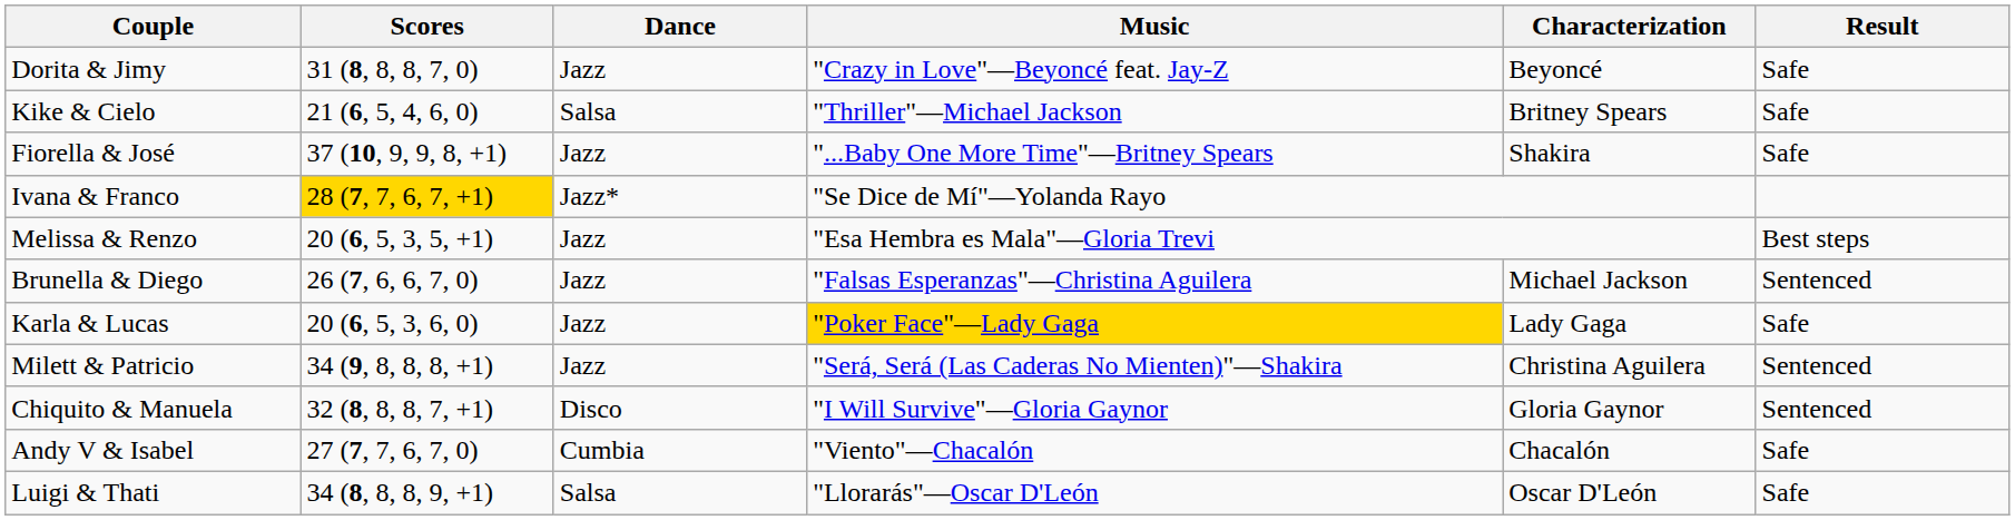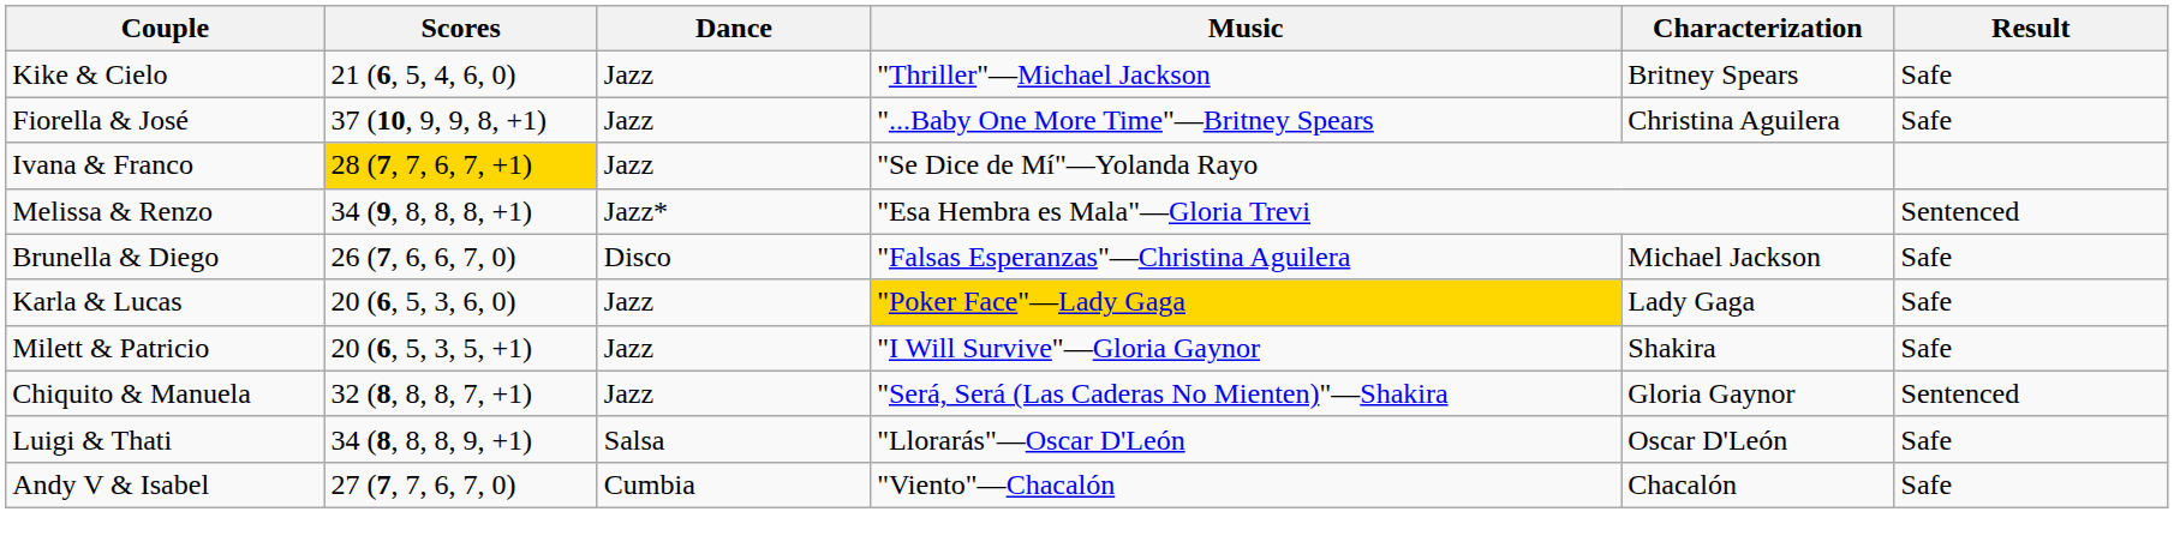 <table class="wikitable sortable" style="width:95%; white-space:nowrap">
 <tr>
 <th style="width:14%;">Couple</th>
 <th style="width:12%;">Scores</th>
 <th style="width:12%;">Dance</th>
 <th style="width:33%;">Music</th>
 <th style="width:12%;">Characterization</th>
 <th style="width:12%;">Result</th>
 </tr>
 <tr>
-<td>Dorita & Jimy</td>
-<td>31 (<strong>8</strong>, 8, 8, 7, 0)</td>
-<td>Jazz</td>
-<td>"<a href='#'>Crazy in Love</a>"—<a href='#'>Beyoncé</a> feat. <a href='#'>Jay-Z</a></td>
-<td>Beyoncé</td>
-<td>Safe</td>
-</tr>
-<tr>
 <td>Kike & Cielo</td>
 <td>21 (<strong>6</strong>, 5, 4, 6, 0)</td>
-<td>Salsa</td>
+<td>Jazz</td>
 <td>"<a href='#'>Thriller</a>"—<a href='#'>Michael Jackson</a></td>
 <td>Britney Spears</td>
 <td>Safe</td>
 </tr>
 <tr>
 <td>Fiorella & José</td>
 <td>37 (<strong>10</strong>, 9, 9, 8, +1)</td>
 <td>Jazz</td>
 <td>"<a href='#'>...Baby One More Time</a>"—<a href='#'>Britney Spears</a></td>
-<td>Shakira</td>
+<td>Christina Aguilera</td>
 <td>Safe</td>
 </tr>
 <tr>
 <td>Ivana & Franco</td>
 <td style="background: gold;">28 (<strong>7</strong>, 7, 6, 7, +1)</td>
-<td>Jazz*</td>
+<td>Jazz</td>
 <td colspan=2>"Se Dice de Mí"—Yolanda Rayo</td>
 <td></td>
 </tr>
 <tr>
 <td>Melissa & Renzo</td>
-<td>20 (<strong>6</strong>, 5, 3, 5, +1)</td>
-<td>Jazz</td>
+<td>34 (<strong>9</strong>, 8, 8, 8, +1)</td>
+<td>Jazz*</td>
 <td colspan=2>"Esa Hembra es Mala"—<a href='#'>Gloria Trevi</a></td>
-<td>Best steps</td>
+<td>Sentenced</td>
 </tr>
 <tr>
 <td>Brunella & Diego</td>
 <td>26 (<strong>7</strong>, 6, 6, 7, 0)</td>
-<td>Jazz</td>
+<td>Disco</td>
 <td>"<a href='#'>Falsas Esperanzas</a>"—<a href='#'>Christina Aguilera</a></td>
 <td>Michael Jackson</td>
-<td>Sentenced</td>
+<td>Safe</td>
 </tr>
 <tr>
 <td>Karla & Lucas</td>
 <td>20 (<strong>6</strong>, 5, 3, 6, 0)</td>
 <td>Jazz</td>
 <td style="background: gold;">"<a href='#'>Poker Face</a>"—<a href='#'>Lady Gaga</a></td>
 <td>Lady Gaga</td>
 <td>Safe</td>
 </tr>
 <tr>
 <td>Milett & Patricio</td>
-<td>34 (<strong>9</strong>, 8, 8, 8, +1)</td>
+<td>20 (<strong>6</strong>, 5, 3, 5, +1)</td>
 <td>Jazz</td>
-<td>"<a href='#'>Será, Será (Las Caderas No Mienten)</a>"—<a href='#'>Shakira</a></td>
-<td>Christina Aguilera</td>
-<td>Sentenced</td>
+<td>"<a href='#'>I Will Survive</a>"—<a href='#'>Gloria Gaynor</a></td>
+<td>Shakira</td>
+<td>Safe</td>
 </tr>
 <tr>
 <td>Chiquito & Manuela</td>
 <td>32 (<strong>8</strong>, 8, 8, 7, +1)</td>
-<td>Disco</td>
-<td>"<a href='#'>I Will Survive</a>"—<a href='#'>Gloria Gaynor</a></td>
+<td>Jazz</td>
+<td>"<a href='#'>Será, Será (Las Caderas No Mienten)</a>"—<a href='#'>Shakira</a></td>
 <td>Gloria Gaynor</td>
 <td>Sentenced</td>
+</tr>
+<tr>
+<td>Luigi & Thati</td>
+<td>34 (<strong>8</strong>, 8, 8, 9, +1)</td>
+<td>Salsa</td>
+<td>"Llorarás"—<a href='#'>Oscar D'León</a></td>
+<td>Oscar D'León</td>
+<td>Safe</td>
 </tr>
 <tr>
 <td>Andy V & Isabel</td>
 <td>27 (<strong>7</strong>, 7, 6, 7, 0)</td>
 <td>Cumbia</td>
 <td>"Viento"—<a href='#'>Chacalón</a></td>
 <td>Chacalón</td>
 <td>Safe</td>
 </tr>
-<tr>
-<td>Luigi & Thati</td>
-<td>34 (<strong>8</strong>, 8, 8, 9, +1)</td>
-<td>Salsa</td>
-<td>"Llorarás"—<a href='#'>Oscar D'León</a></td>
-<td>Oscar D'León</td>
-<td>Safe</td>
-</tr>
 </table>
